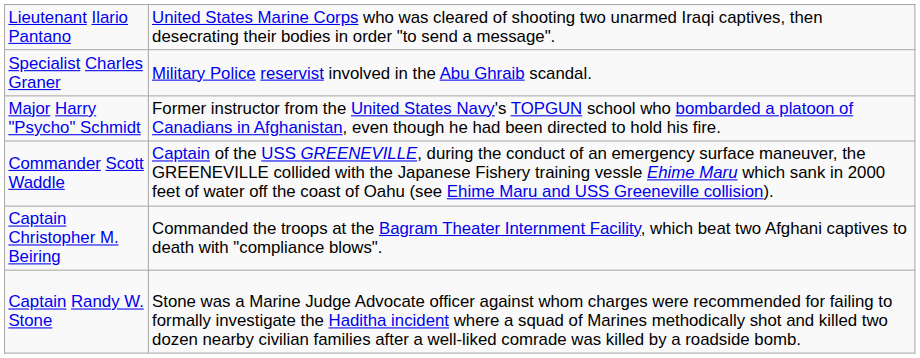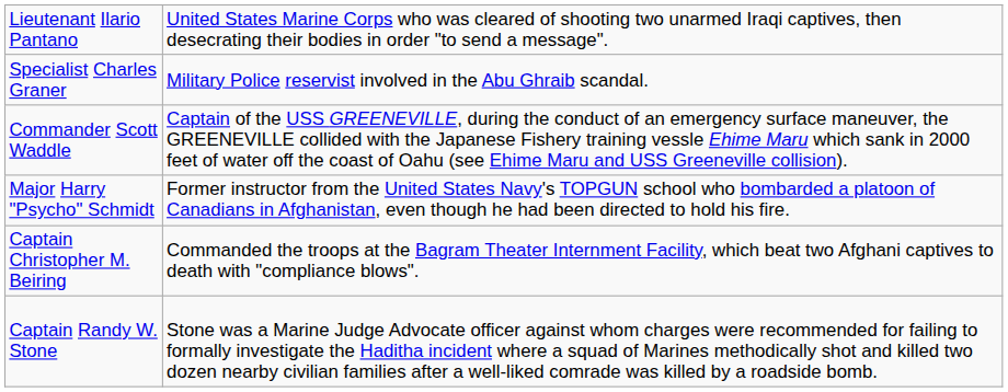 <table class="wikitable">
 <tr>
 <td><a href='#'>Lieutenant</a> <a href='#'>Ilario Pantano</a></td>
 <td><a href='#'>United States Marine Corps</a> who was cleared of shooting two unarmed Iraqi captives, then desecrating their bodies in order "to send a message".</td>
 </tr>
 <tr>
 <td><a href='#'>Specialist</a> <a href='#'>Charles Graner</a></td>
 <td><a href='#'>Military Police</a> <a href='#'>reservist</a> involved in the <a href='#'>Abu Ghraib</a> scandal.</td>
 </tr>
 <tr>
+<td><a href='#'>Commander</a> <a href='#'>Scott Waddle</a></td>
+<td><a href='#'>Captain</a> of the <a href='#'>USS <em>GREENEVILLE</em></a>, during the conduct of an emergency surface maneuver, the GREENEVILLE collided with the Japanese Fishery training vessle <em><a href='#'>Ehime Maru</a></em> which sank in 2000 feet of water off the coast of Oahu (see <a href='#'>Ehime Maru and USS Greeneville collision</a>).</td>
+</tr>
+<tr>
 <td><a href='#'>Major</a> <a href='#'>Harry "Psycho" Schmidt</a></td>
 <td>Former instructor from the <a href='#'>United States Navy</a>'s <a href='#'>TOPGUN</a> school who <a href='#'>bombarded a platoon of Canadians in Afghanistan</a>, even though he had been directed to hold his fire.</td>
-</tr>
-<tr>
-<td><a href='#'>Commander</a> <a href='#'>Scott Waddle</a></td>
-<td><a href='#'>Captain</a> of the <a href='#'>USS <em>GREENEVILLE</em></a>, during the conduct of an emergency surface maneuver, the GREENEVILLE collided with the Japanese Fishery training vessle <em><a href='#'>Ehime Maru</a></em> which sank in 2000 feet of water off the coast of Oahu (see <a href='#'>Ehime Maru and USS Greeneville collision</a>).</td>
 </tr>
 <tr>
 <td><a href='#'>Captain</a> <a href='#'>Christopher M. Beiring</a></td>
 <td>Commanded the troops at the <a href='#'>Bagram Theater Internment Facility</a>, which beat two Afghani captives to death with "compliance blows".</td>
 </tr>
 <tr>
 <td><a href='#'>Captain</a> <a href='#'>Randy W. Stone</a></td>
 <td><br>Stone was a Marine Judge Advocate officer against whom charges were recommended for failing to formally investigate the <a href='#'>Haditha incident</a> where a squad of Marines methodically shot and killed two dozen nearby civilian families after a well-liked comrade was killed by a roadside bomb.</td>
 </tr>
 </table>
